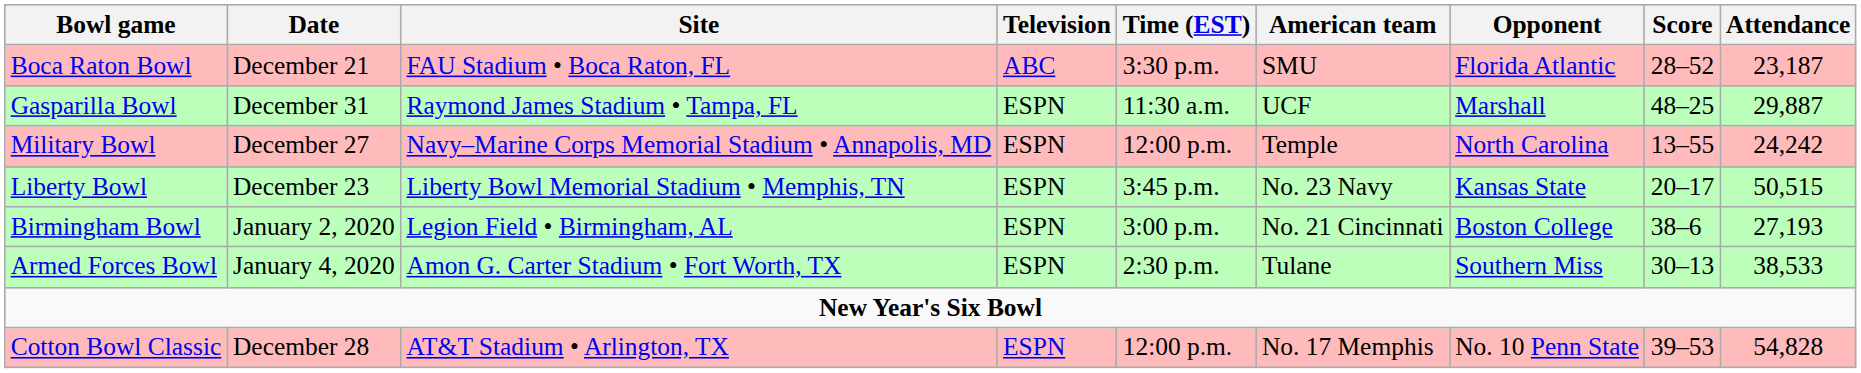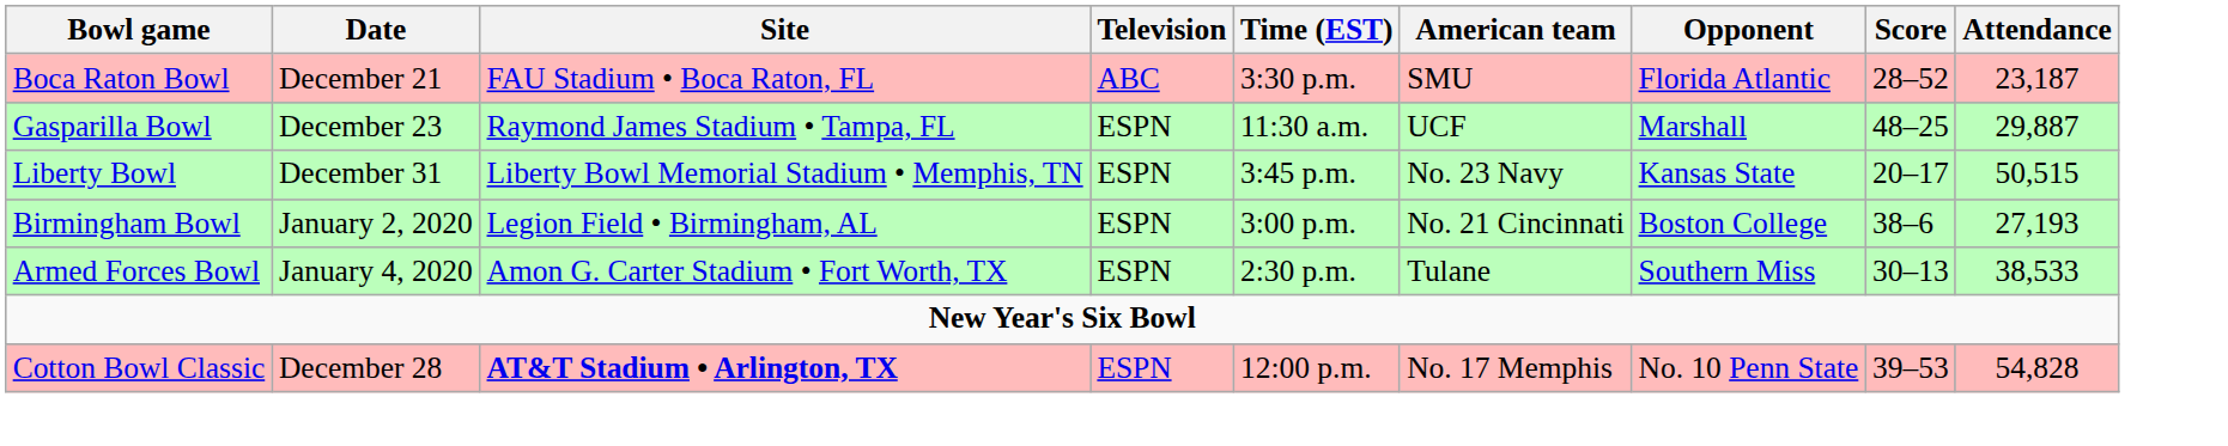 <table class="wikitable">
 <tr>
 <th>Bowl game</th>
 <th>Date</th>
 <th>Site</th>
 <th>Television</th>
 <th>Time (<a href='#'>EST</a>)</th>
 <th>American team</th>
 <th>Opponent</th>
 <th>Score</th>
 <th>Attendance</th>
 </tr>
 <tr style="background:#fbb;">
 <td><a href='#'>Boca Raton Bowl</a></td>
 <td>December 21</td>
 <td><a href='#'>FAU Stadium</a> • <a href='#'>Boca Raton, FL</a></td>
 <td><a href='#'>ABC</a></td>
 <td>3:30 p.m.</td>
 <td>SMU</td>
 <td><a href='#'>Florida Atlantic</a></td>
 <td>28–52</td>
 <td align="center">23,187</td>
 </tr>
 <tr style="background:#bfb;">
 <td><a href='#'>Gasparilla Bowl</a></td>
-<td>December 31</td>
+<td>December 23</td>
 <td><a href='#'>Raymond James Stadium</a> • <a href='#'>Tampa, FL</a></td>
 <td>ESPN</td>
 <td>11:30 a.m.</td>
 <td>UCF</td>
 <td><a href='#'>Marshall</a></td>
 <td>48–25</td>
 <td align="center">29,887</td>
 </tr>
-<tr style="background:#fbb;">
-<td><a href='#'>Military Bowl</a></td>
-<td>December 27</td>
-<td><a href='#'>Navy–Marine Corps Memorial Stadium</a> • <a href='#'>Annapolis, MD</a></td>
-<td>ESPN</td>
-<td>12:00 p.m.</td>
-<td>Temple</td>
-<td><a href='#'>North Carolina</a></td>
-<td>13–55</td>
-<td align="center">24,242</td>
-</tr>
 <tr style="background:#bfb;">
 <td><a href='#'>Liberty Bowl</a></td>
-<td>December 23</td>
+<td>December 31</td>
 <td><a href='#'>Liberty Bowl Memorial Stadium</a> • <a href='#'>Memphis, TN</a></td>
 <td>ESPN</td>
 <td>3:45 p.m.</td>
 <td>No. 23 Navy</td>
 <td><a href='#'>Kansas State</a></td>
 <td>20–17</td>
 <td align="center">50,515</td>
 </tr>
 <tr style="background:#bfb;">
 <td><a href='#'>Birmingham Bowl</a></td>
 <td>January 2, 2020</td>
 <td><a href='#'>Legion Field</a> • <a href='#'>Birmingham, AL</a></td>
 <td>ESPN</td>
 <td>3:00 p.m.</td>
 <td>No. 21 Cincinnati</td>
 <td><a href='#'>Boston College</a></td>
 <td>38–6</td>
 <td align="center">27,193</td>
 </tr>
 <tr style="background:#bfb;">
 <td><a href='#'>Armed Forces Bowl</a></td>
 <td>January 4, 2020</td>
 <td><a href='#'>Amon G. Carter Stadium</a> • <a href='#'>Fort Worth, TX</a></td>
 <td>ESPN</td>
 <td>2:30 p.m.</td>
 <td>Tulane</td>
 <td><a href='#'>Southern Miss</a></td>
 <td>30–13</td>
 <td align="center">38,533</td>
 </tr>
 <tr>
 <td colspan="9" style="text-align:center;"><strong>New Year's Six Bowl</strong></td>
 </tr>
 <tr style="background:#fbb;">
 <td><a href='#'>Cotton Bowl Classic</a></td>
 <td>December 28</td>
-<td><a href='#'>AT&T Stadium</a> • <a href='#'>Arlington, TX</a></td>
+<td><strong><a href='#'>AT&T Stadium</a> • <a href='#'>Arlington, TX</a></strong></td>
 <td><a href='#'>ESPN</a></td>
 <td>12:00 p.m.</td>
 <td>No. 17 Memphis</td>
 <td>No. 10 <a href='#'>Penn State</a></td>
 <td>39–53</td>
 <td align="center">54,828</td>
 </tr>
 </table>
